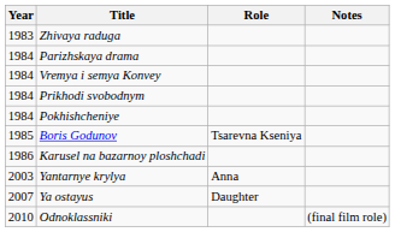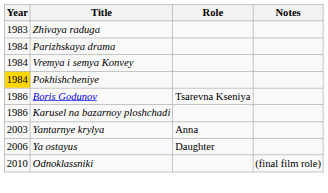 <table class="wikitable">
 <tr>
 <th>Year</th>
 <th>Title</th>
 <th>Role</th>
 <th>Notes</th>
 </tr>
 <tr>
 <td>1983</td>
 <td><em>Zhivaya raduga</em></td>
 <td></td>
 <td></td>
 </tr>
 <tr>
 <td>1984</td>
 <td><em>Parizhskaya drama</em></td>
 <td></td>
 <td></td>
 </tr>
 <tr>
 <td>1984</td>
 <td><em>Vremya i semya Konvey</em></td>
 <td></td>
 <td></td>
 </tr>
 <tr>
-<td>1984</td>
-<td><em>Prikhodi svobodnym</em></td>
-<td></td>
-<td></td>
-</tr>
-<tr>
-<td>1984</td>
+<td style="background: gold;">1984</td>
 <td><em>Pokhishcheniye</em></td>
 <td></td>
 <td></td>
 </tr>
 <tr>
-<td>1985</td>
+<td>1986</td>
 <td><em><a href='#'>Boris Godunov</a></em></td>
 <td>Tsarevna Kseniya</td>
 <td></td>
 </tr>
 <tr>
 <td>1986</td>
 <td><em>Karusel na bazarnoy ploshchadi</em></td>
 <td></td>
 <td></td>
 </tr>
 <tr>
 <td>2003</td>
 <td><em>Yantarnye krylya</em></td>
 <td>Anna</td>
 <td></td>
 </tr>
 <tr>
-<td>2007</td>
+<td>2006</td>
 <td><em>Ya ostayus</em></td>
 <td>Daughter</td>
 <td></td>
 </tr>
 <tr>
 <td>2010</td>
 <td><em>Odnoklassniki</em></td>
 <td></td>
 <td>(final film role)</td>
 </tr>
 </table>
